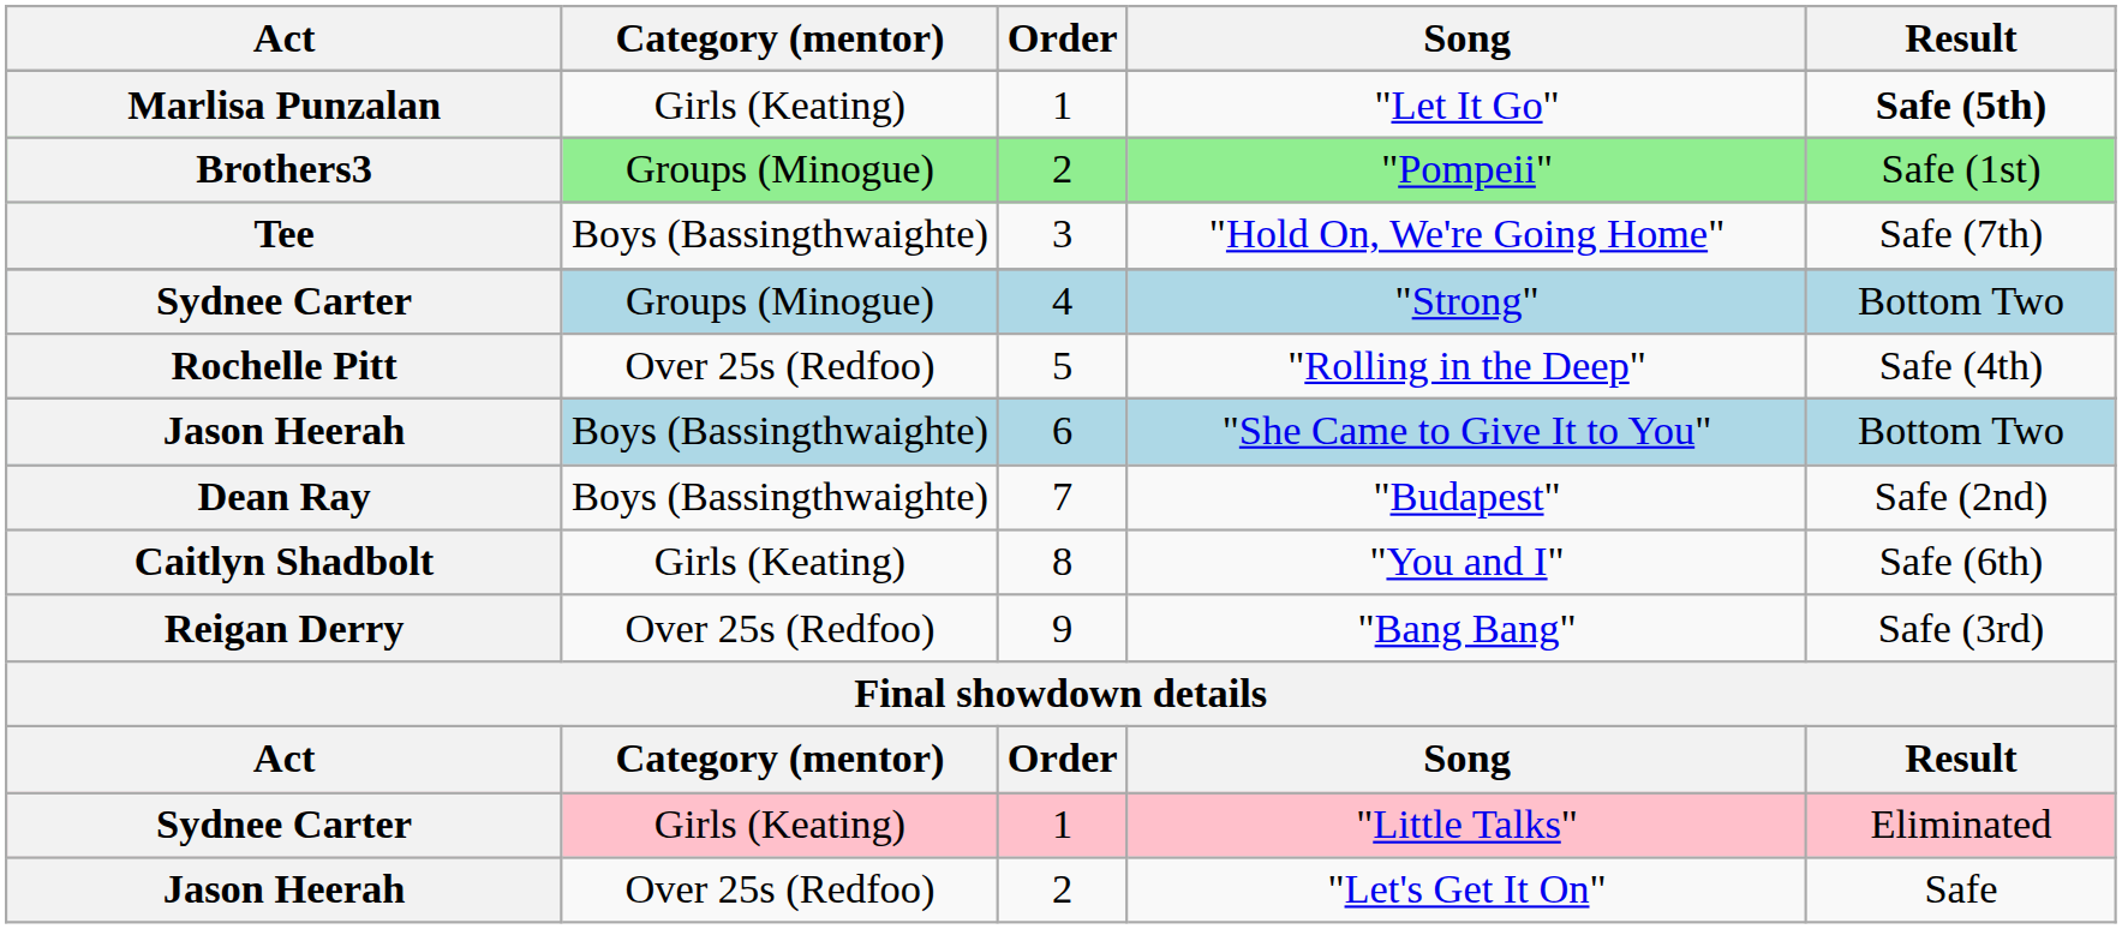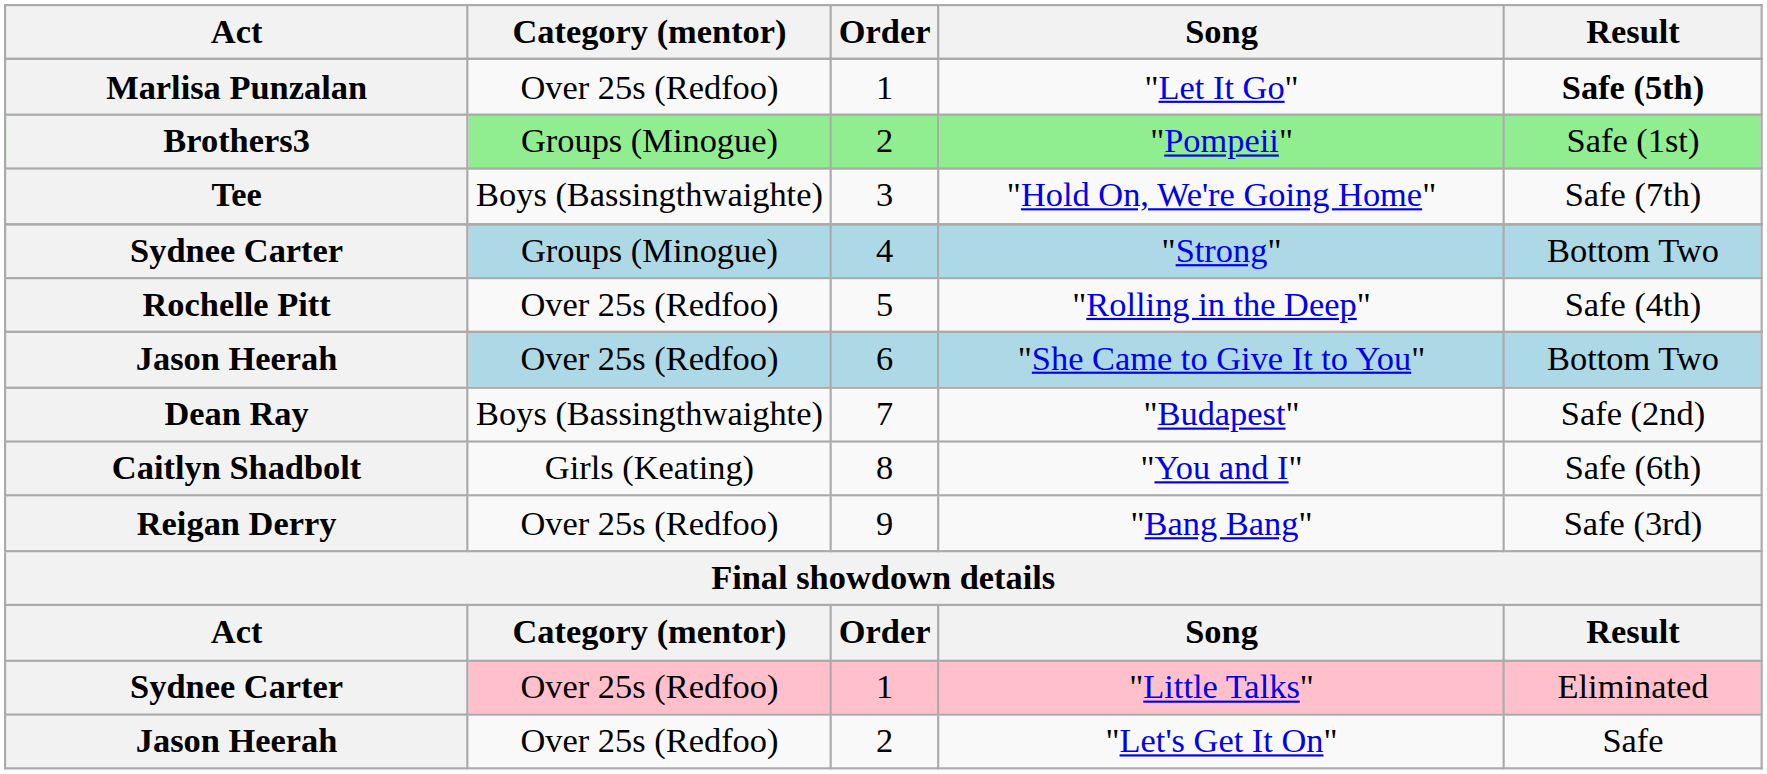 <table class="wikitable plainrowheaders" style="text-align:center;">
 <tr>
 <th scope="col" style="width:13em;">Act</th>
 <th scope="col">Category (mentor)</th>
 <th scope="col">Order</th>
 <th scope="col" style="width:16em;">Song</th>
 <th scope="col" style="width:7em;">Result</th>
 </tr>
 <tr>
 </tr>
 <tr>
 <th scope="row">Marlisa Punzalan</th>
-<td>Girls (Keating)</td>
+<td>Over 25s (Redfoo)</td>
 <td>1</td>
 <td>"<a href='#'>Let It Go</a>"</td>
 <td><strong>Safe (5th)</strong></td>
 </tr>
 <tr style="background:lightgreen;">
 <th scope="row">Brothers3</th>
 <td>Groups (Minogue)</td>
 <td>2</td>
 <td>"<a href='#'>Pompeii</a>"</td>
 <td>Safe (1st)</td>
 </tr>
 <tr>
 <th scope="row">Tee</th>
 <td>Boys (Bassingthwaighte)</td>
 <td>3</td>
 <td>"<a href='#'>Hold On, We're Going Home</a>"</td>
 <td>Safe (7th)</td>
 </tr>
 <tr>
 </tr>
 <tr style="background:lightblue;">
 <th scope="row">Sydnee Carter</th>
 <td>Groups (Minogue)</td>
 <td>4</td>
 <td>"<a href='#'>Strong</a>"</td>
 <td>Bottom Two</td>
 </tr>
 <tr>
 <th scope="row">Rochelle Pitt</th>
 <td>Over 25s (Redfoo)</td>
 <td>5</td>
 <td>"<a href='#'>Rolling in the Deep</a>"</td>
 <td>Safe (4th)</td>
 </tr>
 <tr>
 </tr>
 <tr style="background:lightblue;">
 <th scope="row">Jason Heerah</th>
-<td>Boys (Bassingthwaighte)</td>
+<td>Over 25s (Redfoo)</td>
 <td>6</td>
 <td>"<a href='#'>She Came to Give It to You</a>"</td>
 <td>Bottom Two</td>
 </tr>
 <tr>
 <th scope="row">Dean Ray</th>
 <td>Boys (Bassingthwaighte)</td>
 <td>7</td>
 <td>"<a href='#'>Budapest</a>"</td>
 <td>Safe (2nd)</td>
 </tr>
 <tr>
 <th scope="row">Caitlyn Shadbolt</th>
 <td>Girls (Keating)</td>
 <td>8</td>
 <td>"<a href='#'>You and I</a>"</td>
 <td>Safe (6th)</td>
 </tr>
 <tr>
 <th scope="row">Reigan Derry</th>
 <td>Over 25s (Redfoo)</td>
 <td>9</td>
 <td>"<a href='#'>Bang Bang</a>"</td>
 <td>Safe (3rd)</td>
 </tr>
 <tr>
 <th colspan="5">Final showdown details</th>
 </tr>
 <tr>
 <th scope="col" style="width:10em;">Act</th>
 <th scope="col">Category (mentor)</th>
 <th scope="col">Order</th>
 <th scope="col" style="width:16em;">Song</th>
 <th scope="col" style="width:6em;">Result</th>
 </tr>
 <tr style="background:pink;">
 <th scope="row">Sydnee Carter</th>
-<td>Girls (Keating)</td>
+<td>Over 25s (Redfoo)</td>
 <td>1</td>
 <td>"<a href='#'>Little Talks</a>"</td>
 <td>Eliminated</td>
 </tr>
 <tr>
 <th scope="row">Jason Heerah</th>
 <td>Over 25s (Redfoo)</td>
 <td>2</td>
 <td>"<a href='#'>Let's Get It On</a>"</td>
 <td>Safe</td>
 </tr>
 </table>
